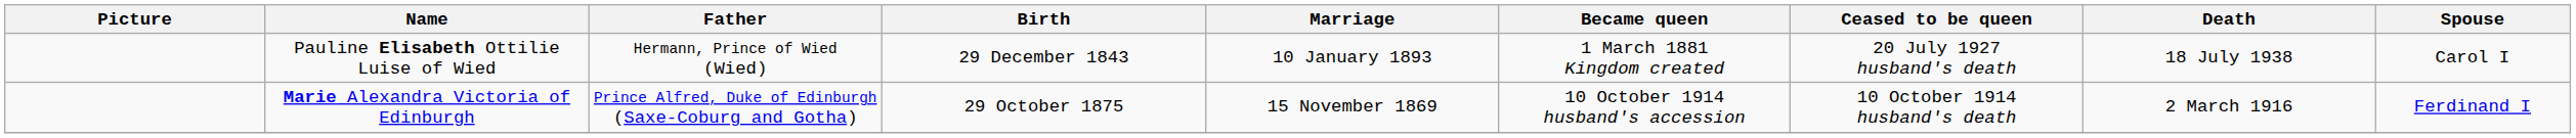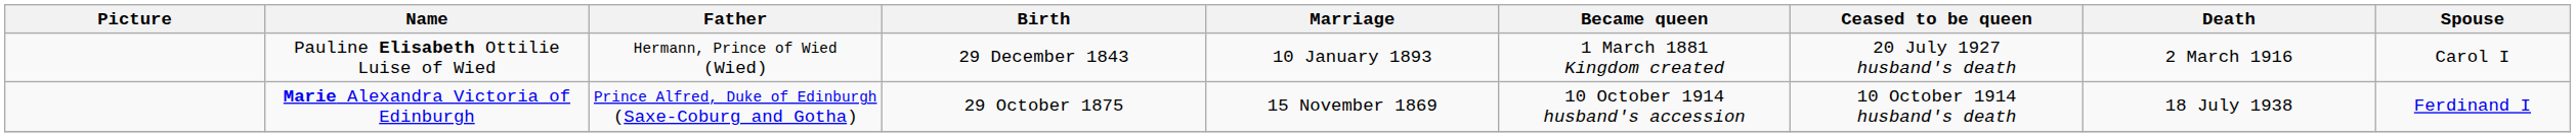 <table width=95% class="wikitable">
 <tr>
 <th width = "8%">Picture</th>
 <th width = "10%">Name</th>
 <th width = "9%">Father</th>
 <th width = "10%">Birth</th>
 <th width = "9%">Marriage</th>
 <th width = "9%">Became queen</th>
 <th width = "9%">Ceased to be queen</th>
 <th width = "9%">Death</th>
 <th width = "6%">Spouse</th>
 </tr>
 <tr>
 <td align=center></td>
 <td align="center">Pauline <strong>Elisabeth</strong> Ottilie Luise of Wied</td>
 <td align="center"><small>Hermann, Prince of Wied</small><br>(Wied)</td>
 <td align="center">29 December 1843</td>
 <td align="center">10 January 1893</td>
 <td align="center">1 March 1881<br><em>Kingdom created</em></td>
 <td align="center">20 July 1927<br><em>husband's death</em></td>
-<td align="center">18 July 1938</td>
+<td align="center">2 March 1916</td>
 <td align="center">Carol I</td>
 </tr>
 <tr>
 <td align="center"></td>
 <td align="center"><a href='#'><strong>Marie</strong> Alexandra Victoria of Edinburgh</a></td>
 <td align="center"><small><a href='#'>Prince Alfred, Duke of Edinburgh</a></small><br>(<a href='#'>Saxe-Coburg and Gotha</a>)</td>
 <td align="center">29 October 1875</td>
 <td align="center">15 November 1869</td>
 <td align="center">10 October 1914<br><em>husband's accession</em></td>
 <td align="center">10 October 1914<br><em>husband's death</em></td>
-<td align="center">2 March 1916</td>
+<td align="center">18 July 1938</td>
 <td align="center"><a href='#'>Ferdinand I</a></td>
 </tr>
 <tr>
 </tr>
 </table>
